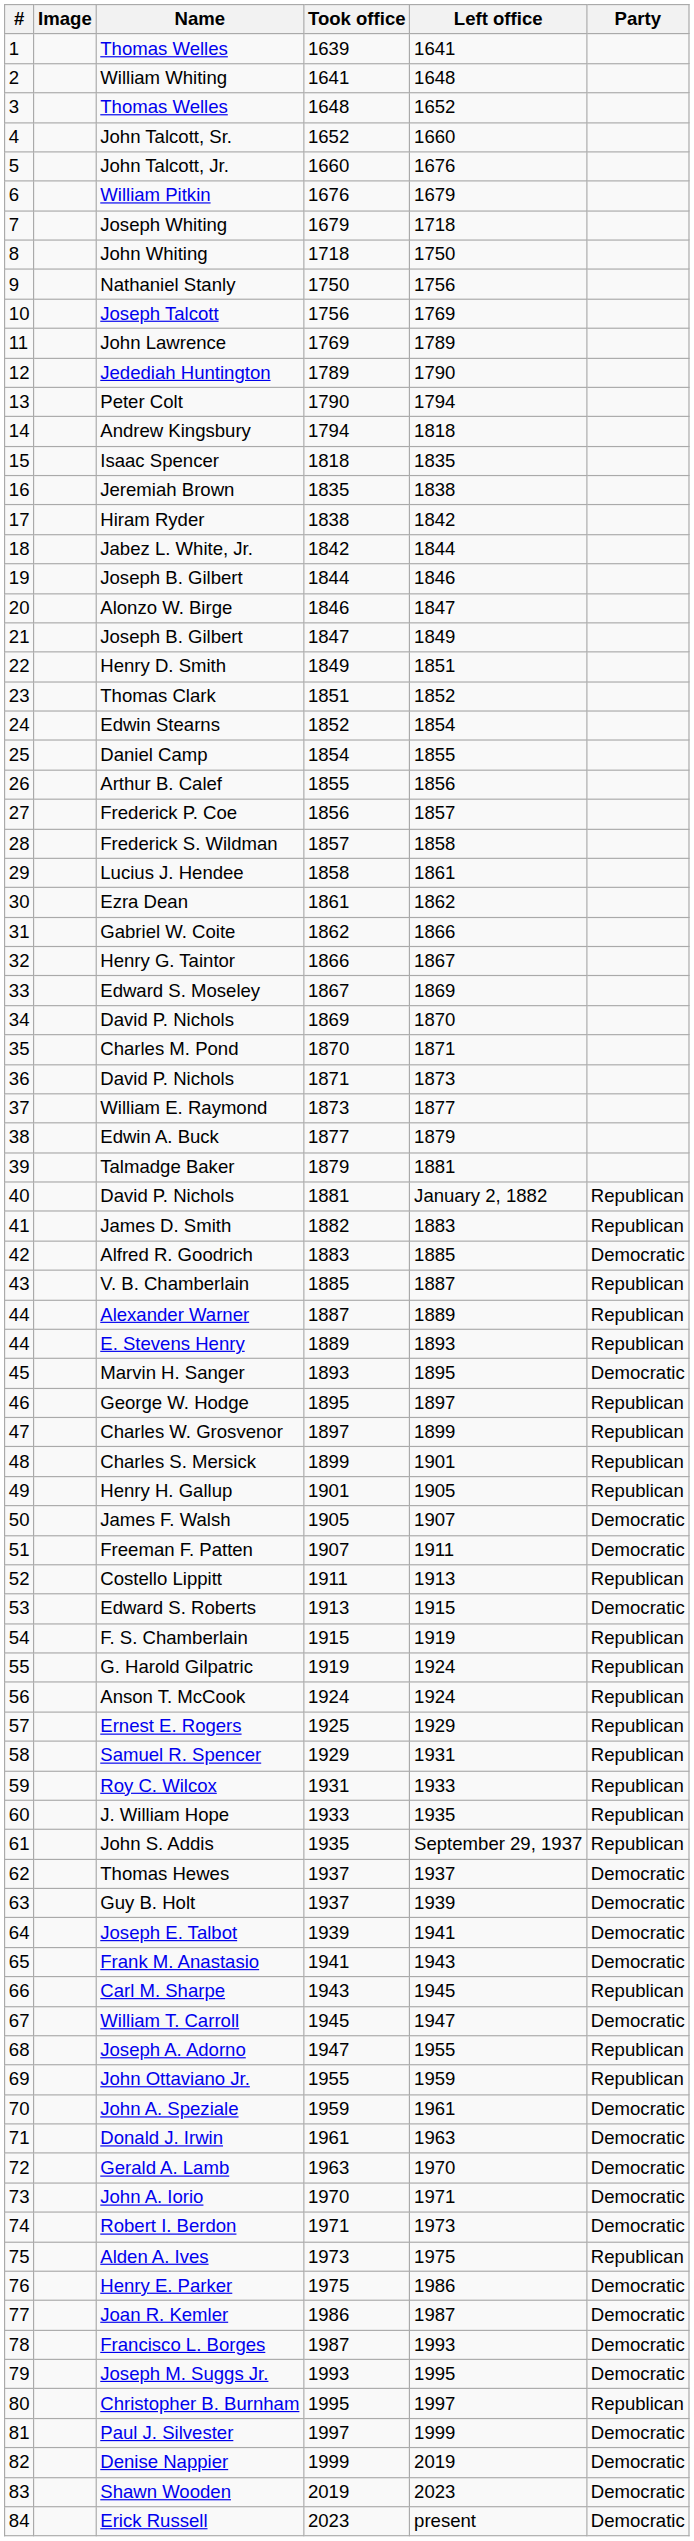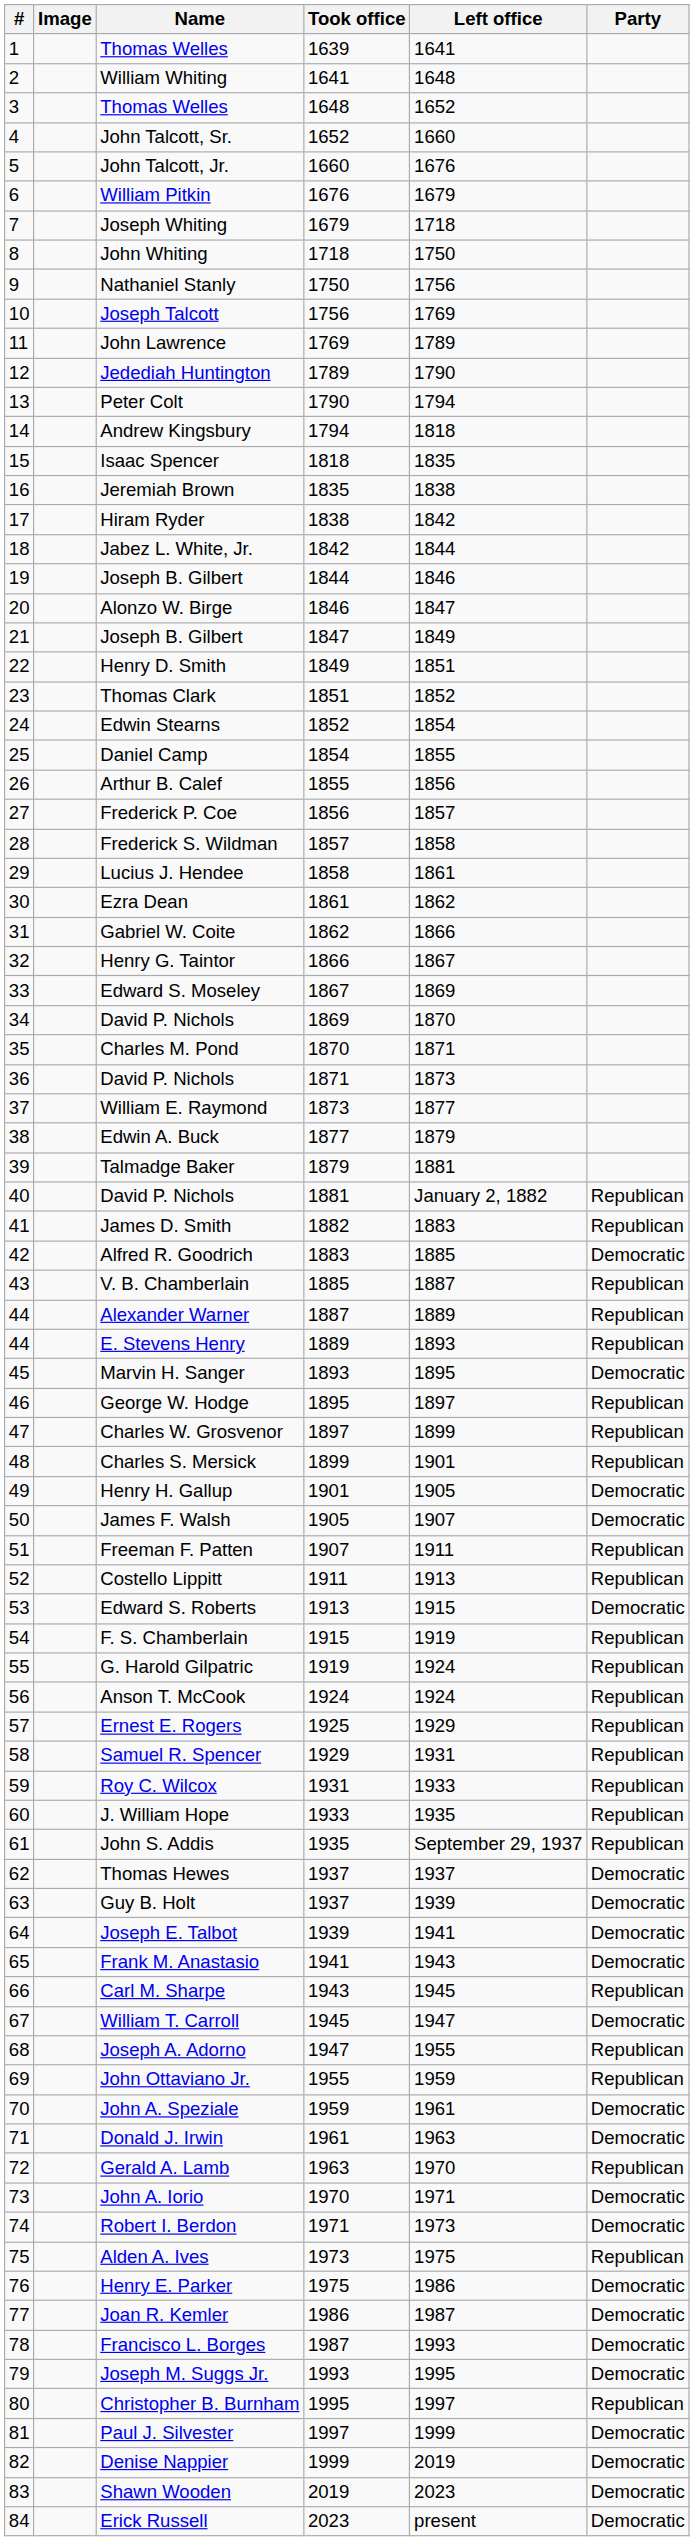 <table class="wikitable">
 <tr>
 <th>#</th>
 <th>Image</th>
 <th>Name</th>
 <th>Took office</th>
 <th>Left office</th>
 <th>Party</th>
 </tr>
 <tr>
 <td>1</td>
 <td></td>
 <td><a href='#'>Thomas Welles</a></td>
 <td>1639</td>
 <td>1641</td>
 <td></td>
 </tr>
 <tr>
 <td>2</td>
 <td></td>
 <td>William Whiting</td>
 <td>1641</td>
 <td>1648</td>
 <td></td>
 </tr>
 <tr>
 <td>3</td>
 <td></td>
 <td><a href='#'>Thomas Welles</a></td>
 <td>1648</td>
 <td>1652</td>
 <td></td>
 </tr>
 <tr>
 <td>4</td>
 <td></td>
 <td>John Talcott, Sr.</td>
 <td>1652</td>
 <td>1660</td>
 <td></td>
 </tr>
 <tr>
 <td>5</td>
 <td></td>
 <td>John Talcott, Jr.</td>
 <td>1660</td>
 <td>1676</td>
 <td></td>
 </tr>
 <tr>
 <td>6</td>
 <td></td>
 <td><a href='#'>William Pitkin</a></td>
 <td>1676</td>
 <td>1679</td>
 <td></td>
 </tr>
 <tr>
 <td>7</td>
 <td></td>
 <td>Joseph Whiting</td>
 <td>1679</td>
 <td>1718</td>
 <td></td>
 </tr>
 <tr>
 <td>8</td>
 <td></td>
 <td>John Whiting</td>
 <td>1718</td>
 <td>1750</td>
 <td></td>
 </tr>
 <tr>
 <td>9</td>
 <td></td>
 <td>Nathaniel Stanly</td>
 <td>1750</td>
 <td>1756</td>
 <td></td>
 </tr>
 <tr>
 <td>10</td>
 <td></td>
 <td><a href='#'>Joseph Talcott</a></td>
 <td>1756</td>
 <td>1769</td>
 <td></td>
 </tr>
 <tr>
 <td>11</td>
 <td></td>
 <td>John Lawrence</td>
 <td>1769</td>
 <td>1789</td>
 <td></td>
 </tr>
 <tr>
 <td>12</td>
 <td></td>
 <td><a href='#'>Jedediah Huntington</a></td>
 <td>1789</td>
 <td>1790</td>
 <td></td>
 </tr>
 <tr>
 <td>13</td>
 <td></td>
 <td>Peter Colt</td>
 <td>1790</td>
 <td>1794</td>
 <td></td>
 </tr>
 <tr>
 <td>14</td>
 <td></td>
 <td>Andrew Kingsbury</td>
 <td>1794</td>
 <td>1818</td>
 <td></td>
 </tr>
 <tr>
 <td>15</td>
 <td></td>
 <td>Isaac Spencer</td>
 <td>1818</td>
 <td>1835</td>
 <td></td>
 </tr>
 <tr>
 <td>16</td>
 <td></td>
 <td>Jeremiah Brown</td>
 <td>1835</td>
 <td>1838</td>
 <td></td>
 </tr>
 <tr>
 <td>17</td>
 <td></td>
 <td>Hiram Ryder</td>
 <td>1838</td>
 <td>1842</td>
 <td></td>
 </tr>
 <tr>
 <td>18</td>
 <td></td>
 <td>Jabez L. White, Jr.</td>
 <td>1842</td>
 <td>1844</td>
 <td></td>
 </tr>
 <tr>
 <td>19</td>
 <td></td>
 <td>Joseph B. Gilbert</td>
 <td>1844</td>
 <td>1846</td>
 <td></td>
 </tr>
 <tr>
 <td>20</td>
 <td></td>
 <td>Alonzo W. Birge</td>
 <td>1846</td>
 <td>1847</td>
 <td></td>
 </tr>
 <tr>
 <td>21</td>
 <td></td>
 <td>Joseph B. Gilbert</td>
 <td>1847</td>
 <td>1849</td>
 <td></td>
 </tr>
 <tr>
 <td>22</td>
 <td></td>
 <td>Henry D. Smith</td>
 <td>1849</td>
 <td>1851</td>
 <td></td>
 </tr>
 <tr>
 <td>23</td>
 <td></td>
 <td>Thomas Clark</td>
 <td>1851</td>
 <td>1852</td>
 <td></td>
 </tr>
 <tr>
 <td>24</td>
 <td></td>
 <td>Edwin Stearns</td>
 <td>1852</td>
 <td>1854</td>
 <td></td>
 </tr>
 <tr>
 <td>25</td>
 <td></td>
 <td>Daniel Camp</td>
 <td>1854</td>
 <td>1855</td>
 <td></td>
 </tr>
 <tr>
 <td>26</td>
 <td></td>
 <td>Arthur B. Calef</td>
 <td>1855</td>
 <td>1856</td>
 <td></td>
 </tr>
 <tr>
 <td>27</td>
 <td></td>
 <td>Frederick P. Coe</td>
 <td>1856</td>
 <td>1857</td>
 <td></td>
 </tr>
 <tr>
 <td>28</td>
 <td></td>
 <td>Frederick S. Wildman</td>
 <td>1857</td>
 <td>1858</td>
 <td></td>
 </tr>
 <tr>
 <td>29</td>
 <td></td>
 <td>Lucius J. Hendee</td>
 <td>1858</td>
 <td>1861</td>
 <td></td>
 </tr>
 <tr>
 <td>30</td>
 <td></td>
 <td>Ezra Dean</td>
 <td>1861</td>
 <td>1862</td>
 <td></td>
 </tr>
 <tr>
 <td>31</td>
 <td></td>
 <td>Gabriel W. Coite</td>
 <td>1862</td>
 <td>1866</td>
 <td></td>
 </tr>
 <tr>
 <td>32</td>
 <td></td>
 <td>Henry G. Taintor</td>
 <td>1866</td>
 <td>1867</td>
 <td></td>
 </tr>
 <tr>
 <td>33</td>
 <td></td>
 <td>Edward S. Moseley</td>
 <td>1867</td>
 <td>1869</td>
 <td></td>
 </tr>
 <tr>
 <td>34</td>
 <td></td>
 <td>David P. Nichols</td>
 <td>1869</td>
 <td>1870</td>
 <td></td>
 </tr>
 <tr>
 <td>35</td>
 <td></td>
 <td>Charles M. Pond</td>
 <td>1870</td>
 <td>1871</td>
 <td></td>
 </tr>
 <tr>
 <td>36</td>
 <td></td>
 <td>David P. Nichols</td>
 <td>1871</td>
 <td>1873</td>
 <td></td>
 </tr>
 <tr>
 <td>37</td>
 <td></td>
 <td>William E. Raymond</td>
 <td>1873</td>
 <td>1877</td>
 <td></td>
 </tr>
 <tr>
 <td>38</td>
 <td></td>
 <td>Edwin A. Buck</td>
 <td>1877</td>
 <td>1879</td>
 <td></td>
 </tr>
 <tr>
 <td>39</td>
 <td></td>
 <td>Talmadge Baker</td>
 <td>1879</td>
 <td>1881</td>
 <td></td>
 </tr>
 <tr>
 <td>40</td>
 <td></td>
 <td>David P. Nichols</td>
 <td>1881</td>
 <td>January 2, 1882</td>
 <td>Republican</td>
 </tr>
 <tr>
 <td>41</td>
 <td></td>
 <td>James D. Smith</td>
 <td>1882</td>
 <td>1883</td>
 <td>Republican</td>
 </tr>
 <tr>
 <td>42</td>
 <td></td>
 <td>Alfred R. Goodrich</td>
 <td>1883</td>
 <td>1885</td>
 <td>Democratic</td>
 </tr>
 <tr>
 <td>43</td>
 <td></td>
 <td>V. B. Chamberlain</td>
 <td>1885</td>
 <td>1887</td>
 <td>Republican</td>
 </tr>
 <tr>
 <td>44</td>
 <td></td>
 <td><a href='#'>Alexander Warner</a></td>
 <td>1887</td>
 <td>1889</td>
 <td>Republican</td>
 </tr>
 <tr>
 <td>44</td>
 <td></td>
 <td><a href='#'>E. Stevens Henry</a></td>
 <td>1889</td>
 <td>1893</td>
 <td>Republican</td>
 </tr>
 <tr>
 <td>45</td>
 <td></td>
 <td>Marvin H. Sanger</td>
 <td>1893</td>
 <td>1895</td>
 <td>Democratic</td>
 </tr>
 <tr>
 <td>46</td>
 <td></td>
 <td>George W. Hodge</td>
 <td>1895</td>
 <td>1897</td>
 <td>Republican</td>
 </tr>
 <tr>
 <td>47</td>
 <td></td>
 <td>Charles W. Grosvenor</td>
 <td>1897</td>
 <td>1899</td>
 <td>Republican</td>
 </tr>
 <tr>
 <td>48</td>
 <td></td>
 <td>Charles S. Mersick</td>
 <td>1899</td>
 <td>1901</td>
 <td>Republican</td>
 </tr>
 <tr>
 <td>49</td>
 <td></td>
 <td>Henry H. Gallup</td>
 <td>1901</td>
 <td>1905</td>
-<td>Republican</td>
+<td>Democratic</td>
 </tr>
 <tr>
 <td>50</td>
 <td></td>
 <td>James F. Walsh</td>
 <td>1905</td>
 <td>1907</td>
 <td>Democratic</td>
 </tr>
 <tr>
 <td>51</td>
 <td></td>
 <td>Freeman F. Patten</td>
 <td>1907</td>
 <td>1911</td>
-<td>Democratic</td>
+<td>Republican</td>
 </tr>
 <tr>
 <td>52</td>
 <td></td>
 <td>Costello Lippitt</td>
 <td>1911</td>
 <td>1913</td>
 <td>Republican</td>
 </tr>
 <tr>
 <td>53</td>
 <td></td>
 <td>Edward S. Roberts</td>
 <td>1913</td>
 <td>1915</td>
 <td>Democratic</td>
 </tr>
 <tr>
 <td>54</td>
 <td></td>
 <td>F. S. Chamberlain</td>
 <td>1915</td>
 <td>1919</td>
 <td>Republican</td>
 </tr>
 <tr>
 <td>55</td>
 <td></td>
 <td>G. Harold Gilpatric</td>
 <td>1919</td>
 <td>1924</td>
 <td>Republican</td>
 </tr>
 <tr>
 <td>56</td>
 <td></td>
 <td>Anson T. McCook</td>
 <td>1924</td>
 <td>1924</td>
 <td>Republican</td>
 </tr>
 <tr>
 <td>57</td>
 <td></td>
 <td><a href='#'>Ernest E. Rogers</a></td>
 <td>1925</td>
 <td>1929</td>
 <td>Republican</td>
 </tr>
 <tr>
 <td>58</td>
 <td></td>
 <td><a href='#'>Samuel R. Spencer</a></td>
 <td>1929</td>
 <td>1931</td>
 <td>Republican</td>
 </tr>
 <tr>
 <td>59</td>
 <td></td>
 <td><a href='#'>Roy C. Wilcox</a></td>
 <td>1931</td>
 <td>1933</td>
 <td>Republican</td>
 </tr>
 <tr>
 <td>60</td>
 <td></td>
 <td>J. William Hope</td>
 <td>1933</td>
 <td>1935</td>
 <td>Republican</td>
 </tr>
 <tr>
 <td>61</td>
 <td></td>
 <td>John S. Addis</td>
 <td>1935</td>
 <td>September 29, 1937</td>
 <td>Republican</td>
 </tr>
 <tr>
 <td>62</td>
 <td></td>
 <td>Thomas Hewes</td>
 <td>1937</td>
 <td>1937</td>
 <td>Democratic</td>
 </tr>
 <tr>
 <td>63</td>
 <td></td>
 <td>Guy B. Holt</td>
 <td>1937</td>
 <td>1939</td>
 <td>Democratic</td>
 </tr>
 <tr>
 <td>64</td>
 <td></td>
 <td><a href='#'>Joseph E. Talbot</a></td>
 <td>1939</td>
 <td>1941</td>
 <td>Democratic</td>
 </tr>
 <tr>
 <td>65</td>
 <td></td>
 <td><a href='#'>Frank M. Anastasio</a></td>
 <td>1941</td>
 <td>1943</td>
 <td>Democratic</td>
 </tr>
 <tr>
 <td>66</td>
 <td></td>
 <td><a href='#'>Carl M. Sharpe</a></td>
 <td>1943</td>
 <td>1945</td>
 <td>Republican</td>
 </tr>
 <tr>
 <td>67</td>
 <td></td>
 <td><a href='#'>William T. Carroll</a></td>
 <td>1945</td>
 <td>1947</td>
 <td>Democratic</td>
 </tr>
 <tr>
 <td>68</td>
 <td></td>
 <td><a href='#'>Joseph A. Adorno</a></td>
 <td>1947</td>
 <td>1955</td>
 <td>Republican</td>
 </tr>
 <tr>
 <td>69</td>
 <td></td>
 <td><a href='#'>John Ottaviano Jr.</a></td>
 <td>1955</td>
 <td>1959</td>
 <td>Republican</td>
 </tr>
 <tr>
 <td>70</td>
 <td></td>
 <td><a href='#'>John A. Speziale</a></td>
 <td>1959</td>
 <td>1961</td>
 <td>Democratic</td>
 </tr>
 <tr>
 <td>71</td>
 <td></td>
 <td><a href='#'>Donald J. Irwin</a></td>
 <td>1961</td>
 <td>1963</td>
 <td>Democratic</td>
 </tr>
 <tr>
 <td>72</td>
 <td></td>
 <td><a href='#'>Gerald A. Lamb</a></td>
 <td>1963</td>
 <td>1970</td>
-<td>Democratic</td>
+<td>Republican</td>
 </tr>
 <tr>
 <td>73</td>
 <td></td>
 <td><a href='#'>John A. Iorio</a></td>
 <td>1970</td>
 <td>1971</td>
 <td>Democratic</td>
 </tr>
 <tr>
 <td>74</td>
 <td></td>
 <td><a href='#'>Robert I. Berdon</a></td>
 <td>1971</td>
 <td>1973</td>
 <td>Democratic</td>
 </tr>
 <tr>
 <td>75</td>
 <td></td>
 <td><a href='#'>Alden A. Ives</a></td>
 <td>1973</td>
 <td>1975</td>
 <td>Republican</td>
 </tr>
 <tr>
 <td>76</td>
 <td></td>
 <td><a href='#'>Henry E. Parker</a></td>
 <td>1975</td>
 <td>1986</td>
 <td>Democratic</td>
 </tr>
 <tr>
 <td>77</td>
 <td></td>
 <td><a href='#'>Joan R. Kemler</a></td>
 <td>1986</td>
 <td>1987</td>
 <td>Democratic</td>
 </tr>
 <tr>
 <td>78</td>
 <td></td>
 <td><a href='#'>Francisco L. Borges</a></td>
 <td>1987</td>
 <td>1993</td>
 <td>Democratic</td>
 </tr>
 <tr>
 <td>79</td>
 <td></td>
 <td><a href='#'>Joseph M. Suggs Jr.</a></td>
 <td>1993</td>
 <td>1995</td>
 <td>Democratic</td>
 </tr>
 <tr>
 <td>80</td>
 <td></td>
 <td><a href='#'>Christopher B. Burnham</a></td>
 <td>1995</td>
 <td>1997</td>
 <td>Republican</td>
 </tr>
 <tr>
 <td>81</td>
 <td></td>
 <td><a href='#'>Paul J. Silvester</a></td>
 <td>1997</td>
 <td>1999</td>
 <td>Democratic</td>
 </tr>
 <tr>
 <td>82</td>
 <td></td>
 <td><a href='#'>Denise Nappier</a></td>
 <td>1999</td>
 <td>2019</td>
 <td>Democratic</td>
 </tr>
 <tr>
 <td>83</td>
 <td></td>
 <td><a href='#'>Shawn Wooden</a></td>
 <td>2019</td>
 <td>2023</td>
 <td>Democratic</td>
 </tr>
 <tr>
 <td>84</td>
 <td></td>
 <td><a href='#'>Erick Russell</a></td>
 <td>2023</td>
 <td>present</td>
 <td>Democratic</td>
 </tr>
 </table>
